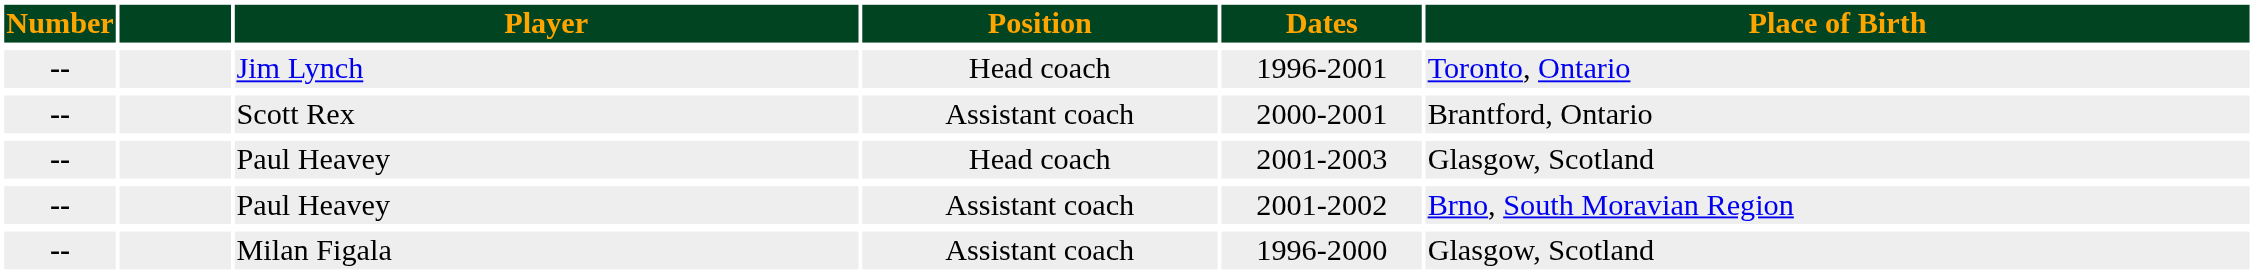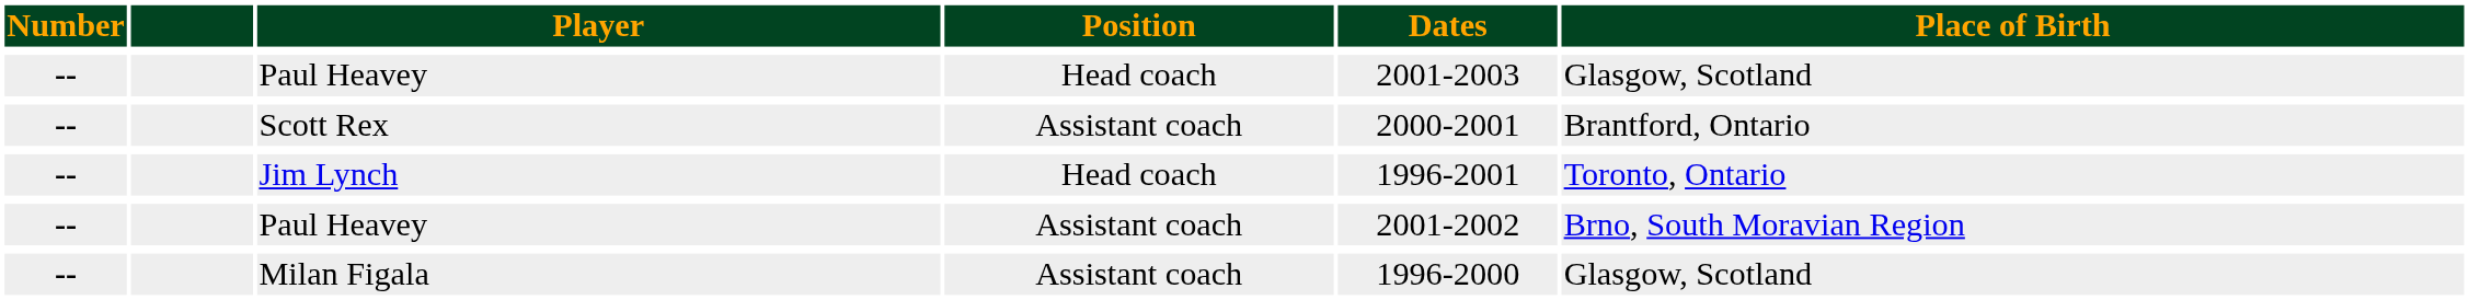 <table class="toccolours" style="margin:0.5em auto;">
 <tr style="background:#014421; color:#FFA500;">
 <th width=5%>Number</th>
 <th width=5%></th>
 <th !width=15%>Player</th>
 <th width=16%>Position</th>
 <th width=9%>Dates</th>
 <th width=37%>Place of Birth</th>
 </tr>
 <tr>
 </tr>
 <tr style="background:#eee">
 <td align=center><strong>--</strong></td>
 <td align=center></td>
-<td><a href='#'>Jim Lynch</a></td>
+<td>Paul Heavey</td>
 <td align=center>Head coach</td>
-<td align=center>1996-2001</td>
-<td><a href='#'>Toronto</a>, <a href='#'>Ontario</a></td>
+<td align=center>2001-2003</td>
+<td>Glasgow, Scotland</td>
 </tr>
 <tr>
 </tr>
 <tr style="background:#eee">
 <td align=center><strong>--</strong></td>
 <td align=center></td>
 <td>Scott Rex</td>
 <td align=center>Assistant coach</td>
 <td align=center>2000-2001</td>
 <td>Brantford, Ontario</td>
 </tr>
 <tr>
 </tr>
 <tr style="background:#eee">
 <td align=center><strong>--</strong></td>
 <td align=center></td>
-<td>Paul Heavey</td>
+<td><a href='#'>Jim Lynch</a></td>
 <td align=center>Head coach</td>
-<td align=center>2001-2003</td>
-<td>Glasgow, Scotland</td>
+<td align=center>1996-2001</td>
+<td><a href='#'>Toronto</a>, <a href='#'>Ontario</a></td>
 </tr>
 <tr>
 </tr>
 <tr style="background:#eee">
 <td align=center><strong>--</strong></td>
 <td align=center></td>
 <td>Paul Heavey</td>
 <td align=center>Assistant coach</td>
 <td align=center>2001-2002</td>
 <td><a href='#'>Brno</a>, <a href='#'>South Moravian Region</a></td>
 </tr>
 <tr>
 </tr>
 <tr style="background:#eee">
 <td align=center><strong>--</strong></td>
 <td align=center></td>
 <td>Milan Figala</td>
 <td align=center>Assistant coach</td>
 <td align=center>1996-2000</td>
 <td>Glasgow, Scotland</td>
 </tr>
 </table>
